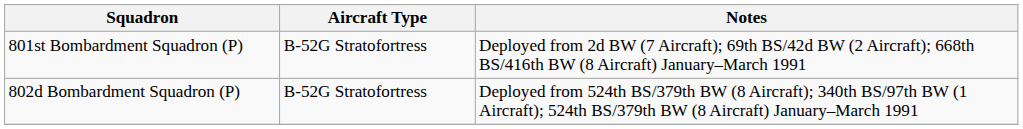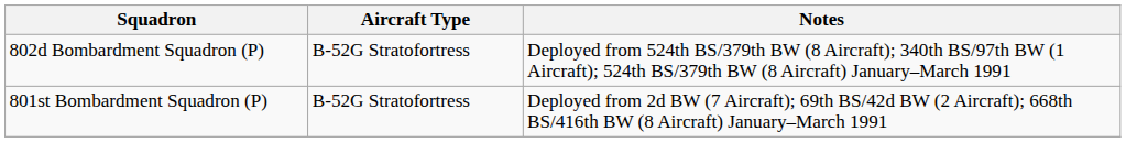 <table class="wikitable">
 <tr>
 <th scope="col" width="250">Squadron</th>
 <th scope="col" width="175">Aircraft Type</th>
 <th scope="col" width="500">Notes</th>
 </tr>
 <tr valign="top">
+<td>802d Bombardment Squadron (P)</td>
+<td>B-52G Stratofortress</td>
+<td>Deployed from 524th BS/379th BW (8 Aircraft); 340th BS/97th BW (1 Aircraft); 524th BS/379th BW (8 Aircraft) January–March 1991</td>
+</tr>
+<tr valign="top">
 <td>801st Bombardment Squadron (P)</td>
 <td>B-52G Stratofortress</td>
 <td>Deployed from 2d BW (7 Aircraft); 69th BS/42d BW (2 Aircraft); 668th BS/416th BW (8 Aircraft) January–March 1991</td>
 </tr>
-<tr valign="top">
-<td>802d Bombardment Squadron (P)</td>
-<td>B-52G Stratofortress</td>
-<td>Deployed from 524th BS/379th BW (8 Aircraft); 340th BS/97th BW (1 Aircraft); 524th BS/379th BW (8 Aircraft) January–March 1991</td>
-</tr>
 <tr>
 </tr>
 </table>
